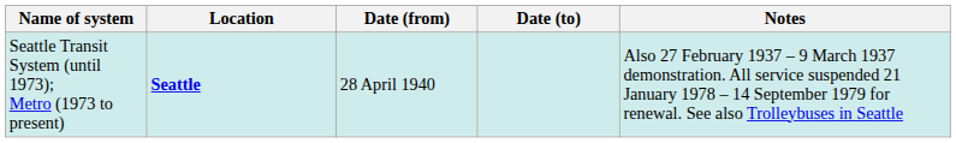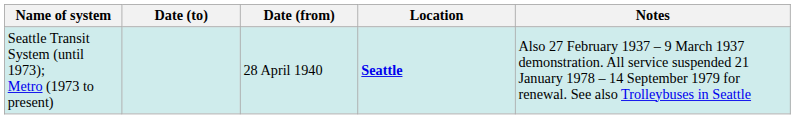 <table class="wikitable" width=100%>
 <tr>
 <th width=15%>Name of system</th>
+<th width=15%>Date (to)</th>
+<th width=15%>Date (from)</th>
 <th width=20%>Location</th>
-<th width=15%>Date (from)</th>
-<th width=15%>Date (to)</th>
 <th width=35%>Notes</th>
 </tr>
 <tr style="background:#CFECEC">
 <td>Seattle Transit System (until 1973);<br> <a href='#'>Metro</a> (1973 to present)</td>
+<td> </td>
+<td>28 April 1940</td>
 <td><strong><a href='#'>Seattle</a></strong></td>
-<td>28 April 1940</td>
-<td> </td>
 <td>Also 27 February 1937 – 9 March 1937 demonstration. All service suspended 21 January 1978 – 14 September 1979 for renewal. See also <a href='#'>Trolleybuses in Seattle</a></td>
 </tr>
 </table>
